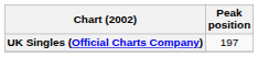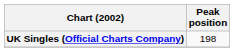 <table class="wikitable sortable plainrowheaders" style="text-align:center">
 <tr>
 <th>Chart (2002)</th>
 <th>Peak<br>position</th>
 </tr>
 <tr>
 <th scope="row">UK Singles (<a href='#'>Official Charts Company</a>)</th>
-<td>197</td>
+<td>198</td>
 </tr>
 <tr>
 </tr>
 </table>
